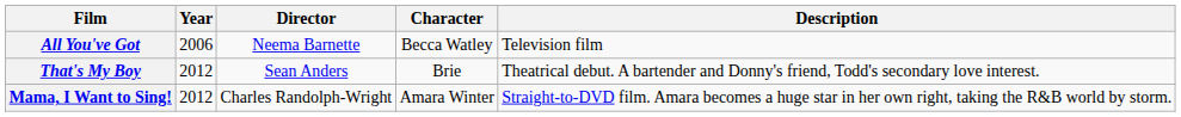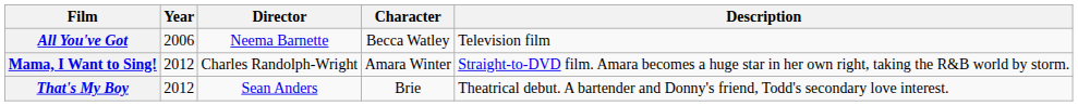 <table class="wikitable plainrowheaders sortable" style="text-align:center;">
 <tr>
 <th scope="col">Film</th>
 <th scope="col">Year</th>
 <th scope="col">Director</th>
 <th scope="col">Character</th>
 <th scope="col" class="unsortable">Description</th>
 </tr>
 <tr>
 <th scope="row"><em><a href='#'>All You've Got</a></em></th>
 <td>2006</td>
 <td><a href='#'>Neema Barnette</a></td>
 <td>Becca Watley</td>
 <td style="text-align:left;">Television film</td>
 </tr>
 <tr>
+<th scope="row"><a href='#'>Mama, I Want to Sing!</a></th>
+<td>2012</td>
+<td>Charles Randolph-Wright</td>
+<td>Amara Winter</td>
+<td style="text-align:left;"><a href='#'>Straight-to-DVD</a> film. Amara becomes a huge star in her own right, taking the R&B world by storm.</td>
+</tr>
+<tr>
 <th scope="row"><em><a href='#'>That's My Boy</a></em></th>
 <td>2012</td>
 <td><a href='#'>Sean Anders</a></td>
 <td>Brie</td>
 <td style="text-align:left;">Theatrical debut. A bartender and Donny's friend, Todd's secondary love interest.</td>
 </tr>
-<tr>
-<th scope="row"><a href='#'>Mama, I Want to Sing!</a></th>
-<td>2012</td>
-<td>Charles Randolph-Wright</td>
-<td>Amara Winter</td>
-<td style="text-align:left;"><a href='#'>Straight-to-DVD</a> film. Amara becomes a huge star in her own right, taking the R&B world by storm.</td>
-</tr>
 </table>
